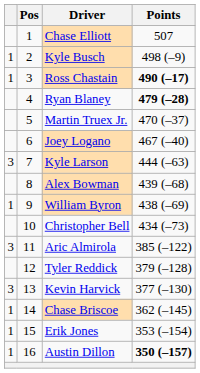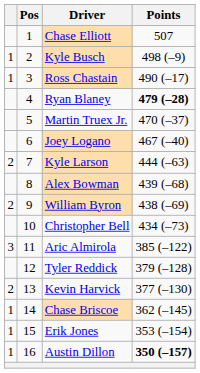 <table class="wikitable" style="font-size: 95%">
 <tr>
 <th></th>
 <th>Pos</th>
 <th>Driver</th>
 <th>Points</th>
 </tr>
 <tr>
 <td align="left"></td>
 <td style="text-align:center;">1</td>
 <td style="background:#FFDEAD;"><a href='#'>Chase Elliott</a></td>
 <td style="text-align:center;">507</td>
 </tr>
 <tr>
 <td align="left"> 1</td>
 <td style="text-align:center;">2</td>
 <td style="background:#FFDEAD;"><a href='#'>Kyle Busch</a></td>
 <td style="text-align:center;">498 (–9)</td>
 </tr>
 <tr>
 <td align="left"> 1</td>
 <td style="text-align:center;">3</td>
 <td style="background:#FFDEAD;"><a href='#'>Ross Chastain</a></td>
-<td style="text-align:center;"><strong>490 (–17)</strong></td>
+<td style="text-align:center;">490 (–17)</td>
 </tr>
 <tr>
 <td align="left"></td>
 <td style="text-align:center;">4</td>
 <td><a href='#'>Ryan Blaney</a></td>
 <td style="text-align:center;"><strong>479 (–28)</strong></td>
 </tr>
 <tr>
 <td align="left"></td>
 <td style="text-align:center;">5</td>
 <td><a href='#'>Martin Truex Jr.</a></td>
 <td style="text-align:center;">470 (–37)</td>
 </tr>
 <tr>
 <td align="left"></td>
 <td style="text-align:center;">6</td>
 <td style="background:#FFDEAD;"><a href='#'>Joey Logano</a></td>
 <td style="text-align:center;">467 (–40)</td>
 </tr>
 <tr>
-<td align="left"> 3</td>
+<td align="left"> 2</td>
 <td style="text-align:center;">7</td>
 <td style="background:#FFDEAD;"><a href='#'>Kyle Larson</a></td>
 <td style="text-align:center;">444 (–63)</td>
 </tr>
 <tr>
 <td align="left"></td>
 <td style="text-align:center;">8</td>
 <td style="background:#FFDEAD;"><a href='#'>Alex Bowman</a></td>
 <td style="text-align:center;">439 (–68)</td>
 </tr>
 <tr>
-<td align="left"> 1</td>
+<td align="left"> 2</td>
 <td style="text-align:center;">9</td>
 <td style="background:#FFDEAD;"><a href='#'>William Byron</a></td>
 <td style="text-align:center;">438 (–69)</td>
 </tr>
 <tr>
 <td align="left"></td>
 <td style="text-align:center;">10</td>
 <td><a href='#'>Christopher Bell</a></td>
 <td style="text-align:center;">434 (–73)</td>
 </tr>
 <tr>
 <td align="left"> 3</td>
 <td style="text-align:center;">11</td>
 <td><a href='#'>Aric Almirola</a></td>
 <td style="text-align:center;">385 (–122)</td>
 </tr>
 <tr>
 <td align="left"></td>
 <td style="text-align:center;">12</td>
 <td><a href='#'>Tyler Reddick</a></td>
 <td style="text-align:center;">379 (–128)</td>
 </tr>
 <tr>
-<td align="left"> 3</td>
+<td align="left"> 2</td>
 <td style="text-align:center;">13</td>
 <td><a href='#'>Kevin Harvick</a></td>
 <td style="text-align:center;">377 (–130)</td>
 </tr>
 <tr>
 <td align="left"> 1</td>
 <td style="text-align:center;">14</td>
 <td style="background:#FFDEAD;"><a href='#'>Chase Briscoe</a></td>
 <td style="text-align:center;">362 (–145)</td>
 </tr>
 <tr>
 <td align="left"> 1</td>
 <td style="text-align:center;">15</td>
 <td><a href='#'>Erik Jones</a></td>
 <td style="text-align:center;">353 (–154)</td>
 </tr>
 <tr>
 <td align="left"> 1</td>
 <td style="text-align:center;">16</td>
 <td><a href='#'>Austin Dillon</a></td>
 <td style="text-align:center;"><strong>350 (–157)</strong></td>
 </tr>
 <tr class="sortbottom">
 <th colspan="9"></th>
 </tr>
 </table>
